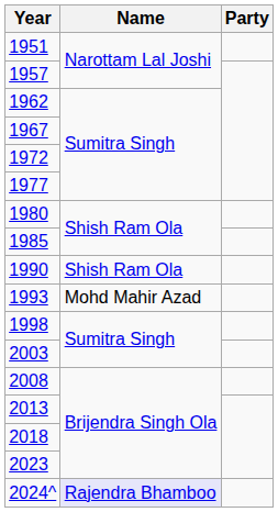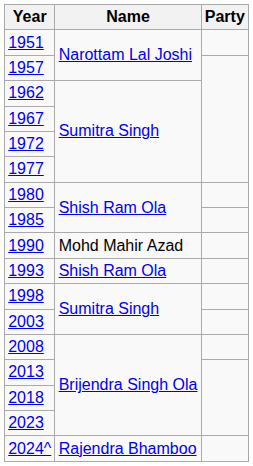 <table class="wikitable sortable">
 <tr>
 <th>Year</th>
 <th>Name</th>
 <th colspan=2>Party</th>
 </tr>
 <tr>
 <td><a href='#'>1951</a></td>
 <td rowspan=2><a href='#'>Narottam Lal Joshi</a></td>
 <td></td>
 </tr>
 <tr>
 <td><a href='#'>1957</a></td>
 </tr>
 <tr>
 <td><a href='#'>1962</a></td>
 <td rowspan=4><a href='#'>Sumitra Singh</a></td>
 </tr>
 <tr>
 <td><a href='#'>1967</a></td>
 </tr>
 <tr>
 <td><a href='#'>1972</a></td>
 </tr>
 <tr>
 <td><a href='#'>1977</a></td>
 </tr>
 <tr>
 <td><a href='#'>1980</a></td>
 <td rowspan=2><a href='#'>Shish Ram Ola</a></td>
 <td></td>
 </tr>
 <tr>
 <td><a href='#'>1985</a></td>
 <td></td>
 </tr>
 <tr>
 <td><a href='#'>1990</a></td>
-<td><a href='#'>Shish Ram Ola</a></td>
+<td>Mohd Mahir Azad</td>
 <td></td>
 </tr>
 <tr>
 <td><a href='#'>1993</a></td>
-<td>Mohd Mahir Azad</td>
+<td><a href='#'>Shish Ram Ola</a></td>
 <td></td>
 </tr>
 <tr>
 <td><a href='#'>1998</a></td>
 <td rowspan=2><a href='#'>Sumitra Singh</a></td>
 <td></td>
 </tr>
 <tr>
 <td><a href='#'>2003</a></td>
 <td></td>
 </tr>
 <tr>
 <td><a href='#'>2008</a></td>
 <td rowspan="4"><a href='#'>Brijendra Singh Ola</a></td>
 <td></td>
 </tr>
 <tr>
 <td><a href='#'>2013</a></td>
 </tr>
 <tr>
 <td><a href='#'>2018</a></td>
 </tr>
 <tr>
 <td><a href='#'>2023</a></td>
 </tr>
 <tr>
 <td><a href='#'>2024^</a></td>
-<td style="background: lavender;"><a href='#'>Rajendra Bhamboo</a></td>
+<td><a href='#'>Rajendra Bhamboo</a></td>
 <td></td>
 </tr>
 </table>
